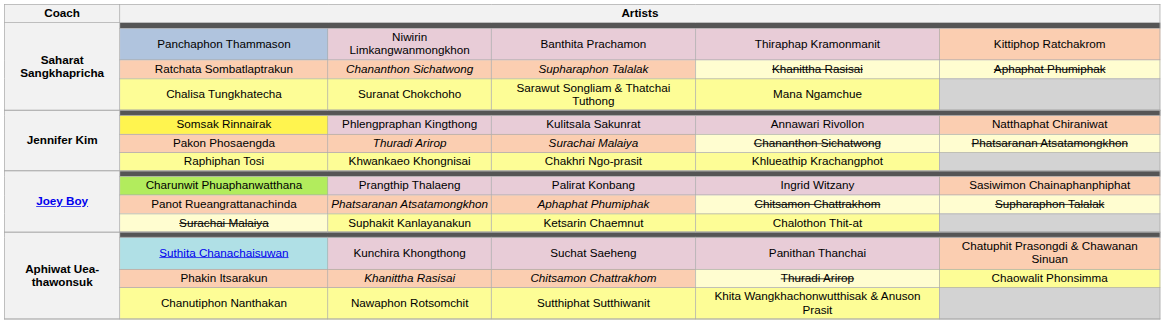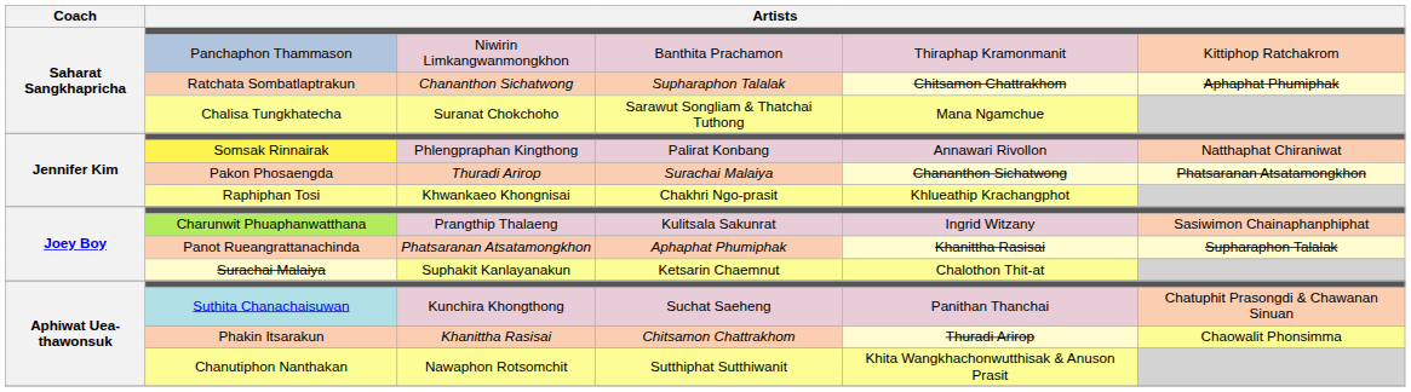 <table class="wikitable" style="text-align:center; width:100%;">
 <tr>
 <th width="10%">Coach</th>
 <th width="90%" colspan=5>Artists</th>
 </tr>
 <tr>
 <th rowspan=4>Saharat Sangkhapricha</th>
 <td colspan=5 style="background:#555555;"></td>
 </tr>
 <tr>
 <td width="18%;" style="background:#B0C4DE;">Panchaphon Thammason</td>
 <td style="background:#E8CCD7;">Niwirin Limkangwanmongkhon</td>
 <td style="background:#E8CCD7;">Banthita Prachamon</td>
 <td style="background:#E8CCD7;">Thiraphap Kramonmanit</td>
 <td style="background:#FBCEB1;">Kittiphop Ratchakrom</td>
 </tr>
 <tr>
 <td style="background:#FBCEB1;">Ratchata Sombatlaptrakun</td>
 <td style="background:#FBCEB1;"><em>Chananthon Sichatwong</em></td>
 <td style="background:#FBCEB1;"><em>Supharaphon Talalak</em></td>
-<td style="background:#FFFDD0;"><s>Khanittha Rasisai</s></td>
+<td style="background:#FFFDD0;"><s>Chitsamon Chattrakhom</s></td>
 <td style="background:#FFFDD0;"><s>Aphaphat Phumiphak</s></td>
 </tr>
 <tr>
 <td style="background:#FDFD96;">Chalisa Tungkhatecha</td>
 <td style="background:#FDFD96;">Suranat Chokchoho</td>
 <td style="background:#FDFD96;">Sarawut Songliam & Thatchai Tuthong</td>
 <td style="background:#FDFD96;">Mana Ngamchue</td>
 <td style="background:lightgrey;"></td>
 </tr>
 <tr>
 </tr>
 <tr>
 <th rowspan=4>Jennifer Kim</th>
 <td colspan=5 style="background:#555555;"></td>
 </tr>
 <tr>
 <td style="background:#FFF44F;">Somsak Rinnairak</td>
 <td style="background:#E8CCD7;">Phlengpraphan Kingthong</td>
-<td style="background:#E8CCD7;">Kulitsala Sakunrat</td>
+<td style="background:#E8CCD7;">Palirat Konbang</td>
 <td style="background:#E8CCD7;">Annawari Rivollon</td>
 <td style="background:#FBCEB1;">Natthaphat Chiraniwat</td>
 </tr>
 <tr>
 <td style="background:#FBCEB1;">Pakon Phosaengda</td>
 <td style="background:#FBCEB1;"><em>Thuradi Arirop</em></td>
 <td style="background:#FBCEB1;"><em>Surachai Malaiya</em></td>
 <td style="background:#FFFDD0;"><s>Chananthon Sichatwong</s></td>
 <td style="background:#FFFDD0;"><s>Phatsaranan Atsatamongkhon</s></td>
 </tr>
 <tr>
 <td style="background:#FDFD96;">Raphiphan Tosi</td>
 <td style="background:#FDFD96;">Khwankaeo Khongnisai</td>
 <td style="background:#FDFD96;">Chakhri Ngo-prasit</td>
 <td style="background:#FDFD96;">Khlueathip Krachangphot</td>
 <td style="background:lightgrey;"></td>
 </tr>
 <tr>
 </tr>
 <tr>
 <th rowspan=4><a href='#'>Joey Boy</a></th>
 <td colspan=5 style="background:#555555;"></td>
 </tr>
 <tr>
 <td style="background:#B2EC5D;">Charunwit Phuaphanwatthana</td>
 <td style="background:#E8CCD7;">Prangthip Thalaeng</td>
-<td style="background:#E8CCD7;">Palirat Konbang</td>
+<td style="background:#E8CCD7;">Kulitsala Sakunrat</td>
 <td style="background:#E8CCD7;">Ingrid Witzany</td>
 <td style="background:#FBCEB1;">Sasiwimon Chainaphanphiphat</td>
 </tr>
 <tr>
 <td style="background:#FBCEB1;">Panot Rueangrattanachinda</td>
 <td style="background:#FBCEB1;"><em>Phatsaranan Atsatamongkhon</em></td>
 <td style="background:#FBCEB1;"><em>Aphaphat Phumiphak</em></td>
-<td style="background:#FFFDD0;"><s>Chitsamon Chattrakhom</s></td>
+<td style="background:#FFFDD0;"><s>Khanittha Rasisai</s></td>
 <td style="background:#FFFDD0;"><s>Supharaphon Talalak</s></td>
 </tr>
 <tr>
 <td style="background:#FFFDD0;"><s>Surachai Malaiya</s></td>
 <td style="background:#FDFD96;">Suphakit Kanlayanakun</td>
 <td style="background:#FDFD96;">Ketsarin Chaemnut</td>
 <td style="background:#FDFD96;">Chalothon Thit-at</td>
 <td style="background:lightgrey;"></td>
 </tr>
 <tr>
 </tr>
 <tr>
 <th rowspan=4>Aphiwat Uea-thawonsuk</th>
 <td colspan=5 style="background:#555555;"></td>
 </tr>
 <tr>
 <td style="background:#B0E0E6;"><a href='#'>Suthita Chanachaisuwan</a></td>
 <td style="background:#E8CCD7;">Kunchira Khongthong</td>
 <td style="background:#E8CCD7;">Suchat Saeheng</td>
 <td style="background:#E8CCD7;">Panithan Thanchai</td>
 <td style="background:#FBCEB1;">Chatuphit Prasongdi & Chawanan Sinuan</td>
 </tr>
 <tr>
 <td style="background:#FBCEB1;">Phakin Itsarakun</td>
 <td style="background:#FBCEB1;"><em>Khanittha Rasisai</em></td>
 <td style="background:#FBCEB1;"><em>Chitsamon Chattrakhom</em></td>
 <td style="background:#FFFDD0;"><s>Thuradi Arirop</s></td>
 <td style="background:#FDFD96;">Chaowalit Phonsimma</td>
 </tr>
 <tr>
 <td style="background:#FDFD96;">Chanutiphon Nanthakan</td>
 <td style="background:#FDFD96;">Nawaphon Rotsomchit</td>
 <td style="background:#FDFD96;">Sutthiphat Sutthiwanit</td>
 <td style="background:#FDFD96;">Khita Wangkhachonwutthisak & Anuson Prasit</td>
 <td style="background:lightgrey;"></td>
 </tr>
 <tr>
 </tr>
 </table>
